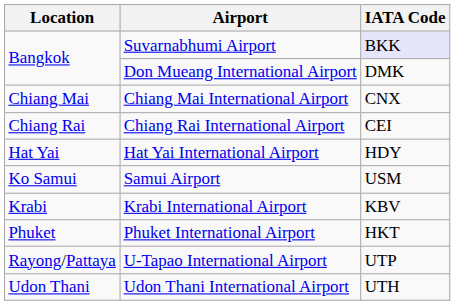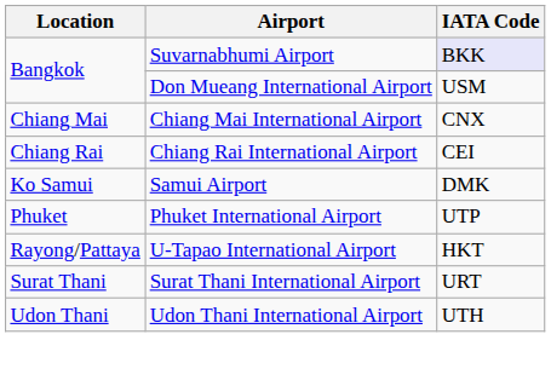 <table class="wikitable">
 <tr>
 <th>Location</th>
 <th>Airport</th>
 <th>IATA Code</th>
 </tr>
 <tr>
 <td rowspan="2"><a href='#'>Bangkok</a></td>
 <td><a href='#'>Suvarnabhumi Airport</a></td>
 <td style="background: lavender;">BKK</td>
 </tr>
 <tr>
 <td><a href='#'>Don Mueang International Airport</a></td>
-<td>DMK</td>
+<td>USM</td>
 </tr>
 <tr>
 <td><a href='#'>Chiang Mai</a></td>
 <td><a href='#'>Chiang Mai International Airport</a></td>
 <td>CNX</td>
 </tr>
 <tr>
 <td><a href='#'>Chiang Rai</a></td>
 <td><a href='#'>Chiang Rai International Airport</a></td>
 <td>CEI</td>
 </tr>
 <tr>
-<td><a href='#'>Hat Yai</a></td>
-<td><a href='#'>Hat Yai International Airport</a></td>
-<td>HDY</td>
-</tr>
-<tr>
 <td><a href='#'>Ko Samui</a></td>
 <td><a href='#'>Samui Airport</a></td>
-<td>USM</td>
-</tr>
-<tr>
-<td><a href='#'>Krabi</a></td>
-<td><a href='#'>Krabi International Airport</a></td>
-<td>KBV</td>
+<td>DMK</td>
 </tr>
 <tr>
 <td><a href='#'>Phuket</a></td>
 <td><a href='#'>Phuket International Airport</a></td>
-<td>HKT</td>
+<td>UTP</td>
 </tr>
 <tr>
 <td><a href='#'>Rayong</a>/<a href='#'>Pattaya</a></td>
 <td><a href='#'>U-Tapao International Airport</a></td>
-<td>UTP</td>
+<td>HKT</td>
+</tr>
+<tr>
+<td><a href='#'>Surat Thani</a></td>
+<td><a href='#'>Surat Thani International Airport</a></td>
+<td>URT</td>
 </tr>
 <tr>
 <td><a href='#'>Udon Thani</a></td>
 <td><a href='#'>Udon Thani International Airport</a></td>
 <td>UTH</td>
 </tr>
 </table>
